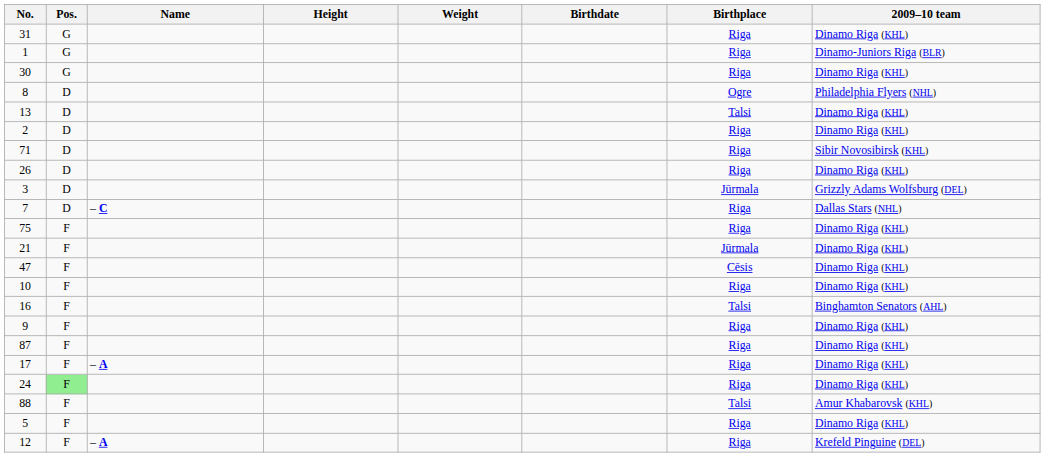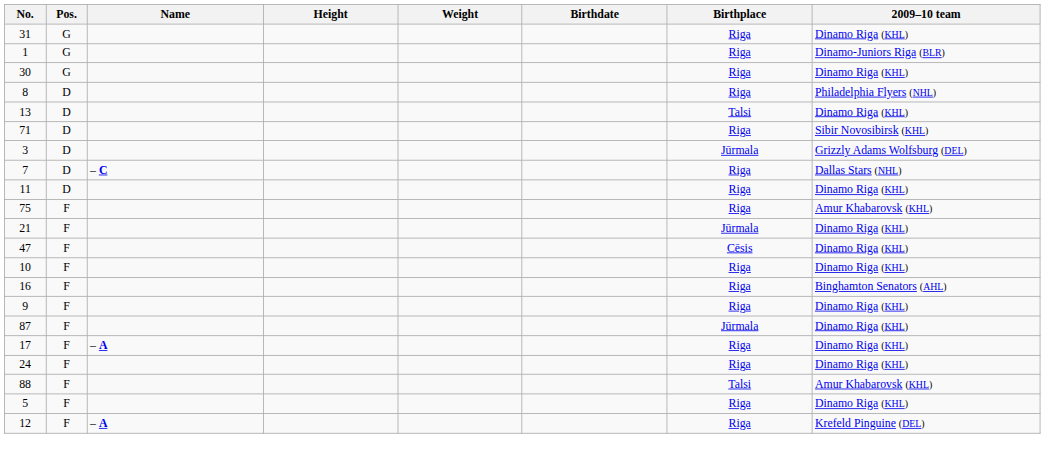 <table class="wikitable sortable" style="width:100%;font-size: 90%; text-align: center;">
 <tr>
 <th style="width:  4%;">No.</th>
 <th style="width:  4%;">Pos.</th>
 <th style="width: 17%;">Name</th>
 <th style="width: 13%;">Height</th>
 <th style="width: 12%;">Weight</th>
 <th style="width: 14%;">Birthdate</th>
 <th style="width: 14%;">Birthplace</th>
 <th style="width: 22%;">2009–10 team</th>
 </tr>
 <tr>
 <td>31</td>
 <td>G</td>
 <td style="text-align:left;"></td>
 <td></td>
 <td></td>
 <td style="text-align:right;"></td>
 <td><a href='#'>Riga</a></td>
 <td style="text-align:left;"> <a href='#'>Dinamo Riga</a> <small>(<a href='#'>KHL</a>)</small></td>
 </tr>
 <tr>
 <td>1</td>
 <td>G</td>
 <td style="text-align:left;"></td>
 <td></td>
 <td></td>
 <td style="text-align:right;"></td>
 <td><a href='#'>Riga</a></td>
 <td style="text-align:left;"> <a href='#'>Dinamo-Juniors Riga</a> <small>(<a href='#'>BLR</a>)</small></td>
 </tr>
 <tr>
 <td>30</td>
 <td>G</td>
 <td style="text-align:left;"></td>
 <td></td>
 <td></td>
 <td style="text-align:right;"></td>
 <td><a href='#'>Riga</a></td>
 <td style="text-align:left;"> <a href='#'>Dinamo Riga</a> <small>(<a href='#'>KHL</a>)</small></td>
 </tr>
 <tr>
 <td>8</td>
 <td>D</td>
 <td style="text-align:left;"></td>
 <td></td>
 <td></td>
 <td style="text-align:right;"></td>
-<td><a href='#'>Ogre</a></td>
+<td><a href='#'>Riga</a></td>
 <td style="text-align:left;"> <a href='#'>Philadelphia Flyers</a> <small>(<a href='#'>NHL</a>)</small></td>
 </tr>
 <tr>
 <td>13</td>
 <td>D</td>
 <td style="text-align:left;"></td>
 <td></td>
 <td></td>
 <td style="text-align:right;"></td>
 <td><a href='#'>Talsi</a></td>
 <td style="text-align:left;"> <a href='#'>Dinamo Riga</a> <small>(<a href='#'>KHL</a>)</small></td>
 </tr>
 <tr>
-<td>2</td>
-<td>D</td>
-<td style="text-align:left;"></td>
-<td></td>
-<td></td>
-<td style="text-align:right;"></td>
-<td><a href='#'>Riga</a></td>
-<td style="text-align:left;"> <a href='#'>Dinamo Riga</a> <small>(<a href='#'>KHL</a>)</small></td>
-</tr>
-<tr>
 <td>71</td>
 <td>D</td>
 <td style="text-align:left;"></td>
 <td></td>
 <td></td>
 <td style="text-align:right;"></td>
 <td><a href='#'>Riga</a></td>
 <td style="text-align:left;"> <a href='#'>Sibir Novosibirsk</a> <small>(<a href='#'>KHL</a>)</small></td>
-</tr>
-<tr>
-<td>26</td>
-<td>D</td>
-<td style="text-align:left;"></td>
-<td></td>
-<td></td>
-<td style="text-align:right;"></td>
-<td><a href='#'>Riga</a></td>
-<td style="text-align:left;"> <a href='#'>Dinamo Riga</a> <small>(<a href='#'>KHL</a>)</small></td>
 </tr>
 <tr>
 <td>3</td>
 <td>D</td>
 <td style="text-align:left;"></td>
 <td></td>
 <td></td>
 <td style="text-align:right;"></td>
 <td><a href='#'>Jūrmala</a></td>
 <td style="text-align:left;"> <a href='#'>Grizzly Adams Wolfsburg</a> <small>(<a href='#'>DEL</a>)</small></td>
 </tr>
 <tr>
 <td>7</td>
 <td>D</td>
 <td style="text-align:left;"> – <strong><a href='#'>C</a></strong></td>
 <td></td>
 <td></td>
 <td style="text-align:right;"></td>
 <td><a href='#'>Riga</a></td>
 <td style="text-align:left;"> <a href='#'>Dallas Stars</a> <small>(<a href='#'>NHL</a>)</small></td>
 </tr>
 <tr>
+<td>11</td>
+<td>D</td>
+<td style="text-align:left;"></td>
+<td></td>
+<td></td>
+<td style="text-align:right;"></td>
+<td><a href='#'>Riga</a></td>
+<td style="text-align:left;"> <a href='#'>Dinamo Riga</a> <small>(<a href='#'>KHL</a>)</small></td>
+</tr>
+<tr>
 <td>75</td>
 <td>F</td>
 <td style="text-align:left;"></td>
 <td></td>
 <td></td>
 <td style="text-align:right;"></td>
 <td><a href='#'>Riga</a></td>
-<td style="text-align:left;"> <a href='#'>Dinamo Riga</a> <small>(<a href='#'>KHL</a>)</small></td>
+<td style="text-align:left;"> <a href='#'>Amur Khabarovsk</a> <small>(<a href='#'>KHL</a>)</small></td>
 </tr>
 <tr>
 <td>21</td>
 <td>F</td>
 <td style="text-align:left;"></td>
 <td></td>
 <td></td>
 <td style="text-align:right;"></td>
 <td><a href='#'>Jūrmala</a></td>
 <td style="text-align:left;"> <a href='#'>Dinamo Riga</a> <small>(<a href='#'>KHL</a>)</small></td>
 </tr>
 <tr>
 <td>47</td>
 <td>F</td>
 <td style="text-align:left;"></td>
 <td></td>
 <td></td>
 <td style="text-align:right;"></td>
 <td><a href='#'>Cēsis</a></td>
 <td style="text-align:left;"> <a href='#'>Dinamo Riga</a> <small>(<a href='#'>KHL</a>)</small></td>
 </tr>
 <tr>
 <td>10</td>
 <td>F</td>
 <td style="text-align:left;"></td>
 <td></td>
 <td></td>
 <td style="text-align:right;"></td>
 <td><a href='#'>Riga</a></td>
 <td style="text-align:left;"> <a href='#'>Dinamo Riga</a> <small>(<a href='#'>KHL</a>)</small></td>
 </tr>
 <tr>
 <td>16</td>
 <td>F</td>
 <td style="text-align:left;"></td>
 <td></td>
 <td></td>
 <td style="text-align:right;"></td>
-<td><a href='#'>Talsi</a></td>
+<td><a href='#'>Riga</a></td>
 <td style="text-align:left;"> <a href='#'>Binghamton Senators</a> <small>(<a href='#'>AHL</a>)</small></td>
 </tr>
 <tr>
 <td>9</td>
 <td>F</td>
 <td style="text-align:left;"></td>
 <td></td>
 <td></td>
 <td style="text-align:right;"></td>
 <td><a href='#'>Riga</a></td>
 <td style="text-align:left;"> <a href='#'>Dinamo Riga</a> <small>(<a href='#'>KHL</a>)</small></td>
 </tr>
 <tr>
 <td>87</td>
 <td>F</td>
 <td style="text-align:left;"></td>
 <td></td>
 <td></td>
 <td style="text-align:right;"></td>
-<td><a href='#'>Riga</a></td>
+<td><a href='#'>Jūrmala</a></td>
 <td style="text-align:left;"> <a href='#'>Dinamo Riga</a> <small>(<a href='#'>KHL</a>)</small></td>
 </tr>
 <tr>
 <td>17</td>
 <td>F</td>
 <td style="text-align:left;"> – <strong><a href='#'>A</a></strong></td>
 <td></td>
 <td></td>
 <td style="text-align:right;"></td>
 <td><a href='#'>Riga</a></td>
 <td style="text-align:left;"> <a href='#'>Dinamo Riga</a> <small>(<a href='#'>KHL</a>)</small></td>
 </tr>
 <tr>
 <td>24</td>
-<td style="background: lightgreen;">F</td>
+<td>F</td>
 <td style="text-align:left;"></td>
 <td></td>
 <td></td>
 <td style="text-align:right;"></td>
 <td><a href='#'>Riga</a></td>
 <td style="text-align:left;"> <a href='#'>Dinamo Riga</a> <small>(<a href='#'>KHL</a>)</small></td>
 </tr>
 <tr>
 <td>88</td>
 <td>F</td>
 <td style="text-align:left;"></td>
 <td></td>
 <td></td>
 <td style="text-align:right;"></td>
 <td><a href='#'>Talsi</a></td>
 <td style="text-align:left;"> <a href='#'>Amur Khabarovsk</a> <small>(<a href='#'>KHL</a>)</small></td>
 </tr>
 <tr>
 <td>5</td>
 <td>F</td>
 <td style="text-align:left;"></td>
 <td></td>
 <td></td>
 <td style="text-align:right;"></td>
 <td><a href='#'>Riga</a></td>
 <td style="text-align:left;"> <a href='#'>Dinamo Riga</a> <small>(<a href='#'>KHL</a>)</small></td>
 </tr>
 <tr>
 <td>12</td>
 <td>F</td>
 <td style="text-align:left;"> – <strong><a href='#'>A</a></strong></td>
 <td></td>
 <td></td>
 <td style="text-align:right;"></td>
 <td><a href='#'>Riga</a></td>
 <td style="text-align:left;"> <a href='#'>Krefeld Pinguine</a> <small>(<a href='#'>DEL</a>)</small></td>
 </tr>
 </table>
